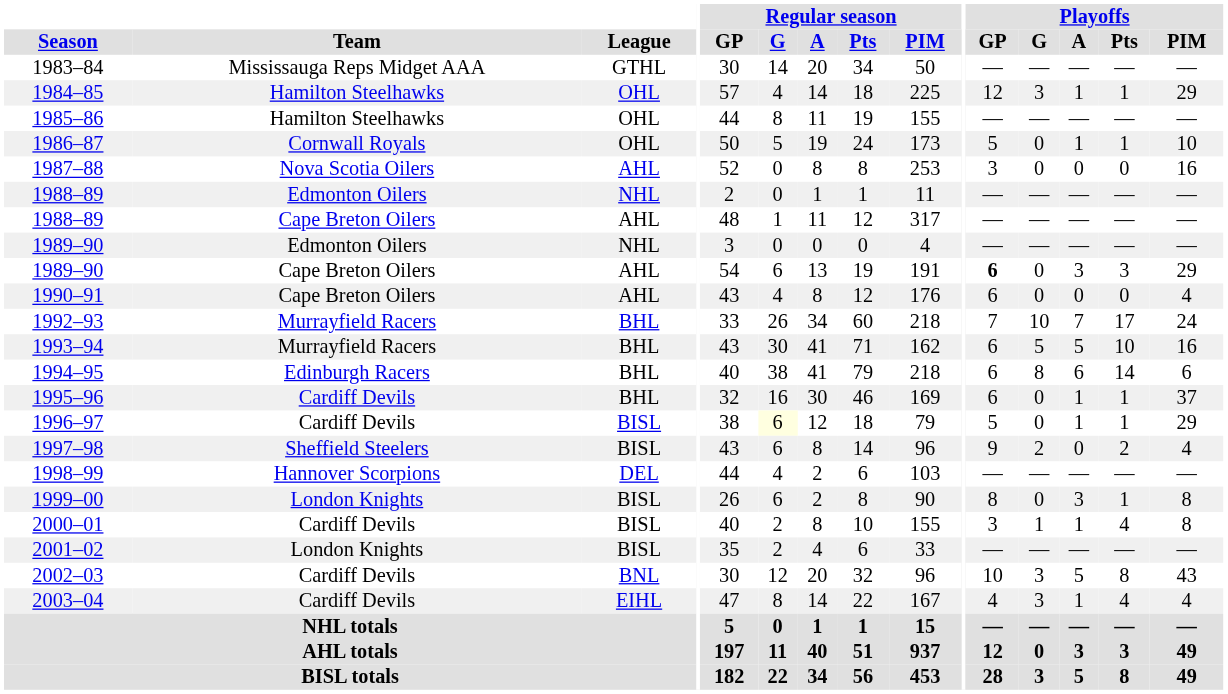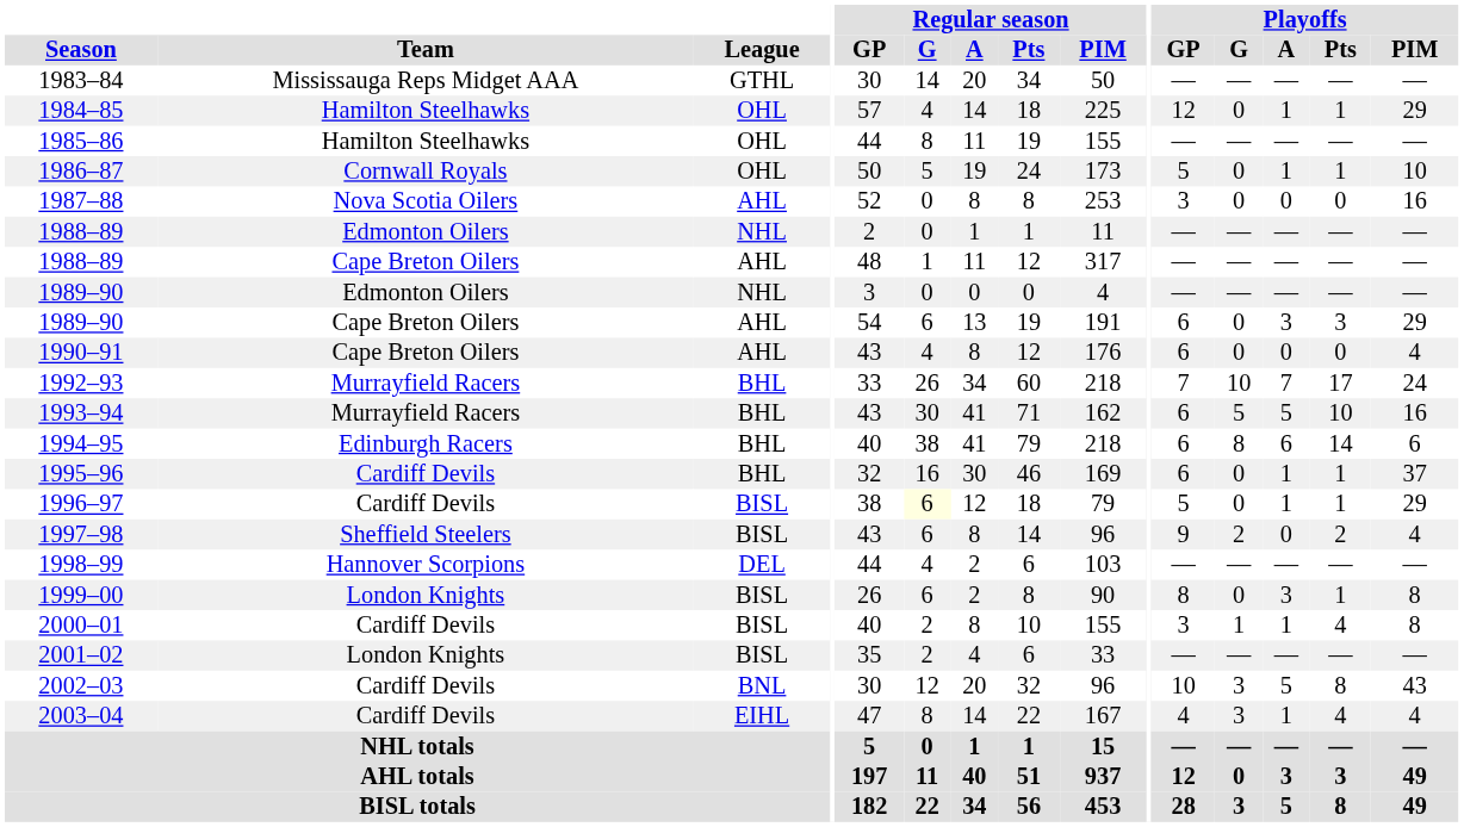 <table border="0" cellpadding="1" cellspacing="0" style="text-align:center; width:60em">
 <tr bgcolor="#e0e0e0">
 <th colspan="3" bgcolor="#ffffff"></th>
 <th rowspan="99" bgcolor="#ffffff"></th>
 <th colspan="5"><a href='#'>Regular season</a></th>
 <th rowspan="99" bgcolor="#ffffff"></th>
 <th colspan="5"><a href='#'>Playoffs</a></th>
 </tr>
 <tr bgcolor="#e0e0e0">
 <th><a href='#'>Season</a></th>
 <th>Team</th>
 <th>League</th>
 <th>GP</th>
 <th><a href='#'>G</a></th>
 <th><a href='#'>A</a></th>
 <th><a href='#'>Pts</a></th>
 <th><a href='#'>PIM</a></th>
 <th>GP</th>
 <th>G</th>
 <th>A</th>
 <th>Pts</th>
 <th>PIM</th>
 </tr>
 <tr>
 <td>1983–84</td>
 <td>Mississauga Reps Midget AAA</td>
 <td>GTHL</td>
 <td>30</td>
 <td>14</td>
 <td>20</td>
 <td>34</td>
 <td>50</td>
 <td>—</td>
 <td>—</td>
 <td>—</td>
 <td>—</td>
 <td>—</td>
 </tr>
 <tr bgcolor="#f0f0f0">
 <td><a href='#'>1984–85</a></td>
 <td><a href='#'>Hamilton Steelhawks</a></td>
 <td><a href='#'>OHL</a></td>
 <td>57</td>
 <td>4</td>
 <td>14</td>
 <td>18</td>
 <td>225</td>
 <td>12</td>
-<td>3</td>
+<td>0</td>
 <td>1</td>
 <td>1</td>
 <td>29</td>
 </tr>
 <tr>
 <td><a href='#'>1985–86</a></td>
 <td>Hamilton Steelhawks</td>
 <td>OHL</td>
 <td>44</td>
 <td>8</td>
 <td>11</td>
 <td>19</td>
 <td>155</td>
 <td>—</td>
 <td>—</td>
 <td>—</td>
 <td>—</td>
 <td>—</td>
 </tr>
 <tr bgcolor="#f0f0f0">
 <td><a href='#'>1986–87</a></td>
 <td><a href='#'>Cornwall Royals</a></td>
 <td>OHL</td>
 <td>50</td>
 <td>5</td>
 <td>19</td>
 <td>24</td>
 <td>173</td>
 <td>5</td>
 <td>0</td>
 <td>1</td>
 <td>1</td>
 <td>10</td>
 </tr>
 <tr>
 <td><a href='#'>1987–88</a></td>
 <td><a href='#'>Nova Scotia Oilers</a></td>
 <td><a href='#'>AHL</a></td>
 <td>52</td>
 <td>0</td>
 <td>8</td>
 <td>8</td>
 <td>253</td>
 <td>3</td>
 <td>0</td>
 <td>0</td>
 <td>0</td>
 <td>16</td>
 </tr>
 <tr bgcolor="#f0f0f0">
 <td><a href='#'>1988–89</a></td>
 <td><a href='#'>Edmonton Oilers</a></td>
 <td><a href='#'>NHL</a></td>
 <td>2</td>
 <td>0</td>
 <td>1</td>
 <td>1</td>
 <td>11</td>
 <td>—</td>
 <td>—</td>
 <td>—</td>
 <td>—</td>
 <td>—</td>
 </tr>
 <tr>
 <td><a href='#'>1988–89</a></td>
 <td><a href='#'>Cape Breton Oilers</a></td>
 <td>AHL</td>
 <td>48</td>
 <td>1</td>
 <td>11</td>
 <td>12</td>
 <td>317</td>
 <td>—</td>
 <td>—</td>
 <td>—</td>
 <td>—</td>
 <td>—</td>
 </tr>
 <tr bgcolor="#f0f0f0">
 <td><a href='#'>1989–90</a></td>
 <td>Edmonton Oilers</td>
 <td>NHL</td>
 <td>3</td>
 <td>0</td>
 <td>0</td>
 <td>0</td>
 <td>4</td>
 <td>—</td>
 <td>—</td>
 <td>—</td>
 <td>—</td>
 <td>—</td>
 </tr>
 <tr>
 <td><a href='#'>1989–90</a></td>
 <td>Cape Breton Oilers</td>
 <td>AHL</td>
 <td>54</td>
 <td>6</td>
 <td>13</td>
 <td>19</td>
 <td>191</td>
-<td><strong>6</strong></td>
+<td>6</td>
 <td>0</td>
 <td>3</td>
 <td>3</td>
 <td>29</td>
 </tr>
 <tr bgcolor="#f0f0f0">
 <td><a href='#'>1990–91</a></td>
 <td>Cape Breton Oilers</td>
 <td>AHL</td>
 <td>43</td>
 <td>4</td>
 <td>8</td>
 <td>12</td>
 <td>176</td>
 <td>6</td>
 <td>0</td>
 <td>0</td>
 <td>0</td>
 <td>4</td>
 </tr>
 <tr>
 <td><a href='#'>1992–93</a></td>
 <td><a href='#'>Murrayfield Racers</a></td>
 <td><a href='#'>BHL</a></td>
 <td>33</td>
 <td>26</td>
 <td>34</td>
 <td>60</td>
 <td>218</td>
 <td>7</td>
 <td>10</td>
 <td>7</td>
 <td>17</td>
 <td>24</td>
 </tr>
 <tr bgcolor="#f0f0f0">
 <td><a href='#'>1993–94</a></td>
 <td>Murrayfield Racers</td>
 <td>BHL</td>
 <td>43</td>
 <td>30</td>
 <td>41</td>
 <td>71</td>
 <td>162</td>
 <td>6</td>
 <td>5</td>
 <td>5</td>
 <td>10</td>
 <td>16</td>
 </tr>
 <tr>
 <td><a href='#'>1994–95</a></td>
 <td><a href='#'>Edinburgh Racers</a></td>
 <td>BHL</td>
 <td>40</td>
 <td>38</td>
 <td>41</td>
 <td>79</td>
 <td>218</td>
 <td>6</td>
 <td>8</td>
 <td>6</td>
 <td>14</td>
 <td>6</td>
 </tr>
 <tr bgcolor="#f0f0f0">
 <td><a href='#'>1995–96</a></td>
 <td><a href='#'>Cardiff Devils</a></td>
 <td>BHL</td>
 <td>32</td>
 <td>16</td>
 <td>30</td>
 <td>46</td>
 <td>169</td>
 <td>6</td>
 <td>0</td>
 <td>1</td>
 <td>1</td>
 <td>37</td>
 </tr>
 <tr>
 <td><a href='#'>1996–97</a></td>
 <td>Cardiff Devils</td>
 <td><a href='#'>BISL</a></td>
 <td>38</td>
 <td style="background: lightyellow;">6</td>
 <td>12</td>
 <td>18</td>
 <td>79</td>
 <td>5</td>
 <td>0</td>
 <td>1</td>
 <td>1</td>
 <td>29</td>
 </tr>
 <tr bgcolor="#f0f0f0">
 <td><a href='#'>1997–98</a></td>
 <td><a href='#'>Sheffield Steelers</a></td>
 <td>BISL</td>
 <td>43</td>
 <td>6</td>
 <td>8</td>
 <td>14</td>
 <td>96</td>
 <td>9</td>
 <td>2</td>
 <td>0</td>
 <td>2</td>
 <td>4</td>
 </tr>
 <tr>
 <td><a href='#'>1998–99</a></td>
 <td><a href='#'>Hannover Scorpions</a></td>
 <td><a href='#'>DEL</a></td>
 <td>44</td>
 <td>4</td>
 <td>2</td>
 <td>6</td>
 <td>103</td>
 <td>—</td>
 <td>—</td>
 <td>—</td>
 <td>—</td>
 <td>—</td>
 </tr>
 <tr bgcolor="#f0f0f0">
 <td><a href='#'>1999–00</a></td>
 <td><a href='#'>London Knights</a></td>
 <td>BISL</td>
 <td>26</td>
 <td>6</td>
 <td>2</td>
 <td>8</td>
 <td>90</td>
 <td>8</td>
 <td>0</td>
 <td>3</td>
 <td>1</td>
 <td>8</td>
 </tr>
 <tr>
 <td><a href='#'>2000–01</a></td>
 <td>Cardiff Devils</td>
 <td>BISL</td>
 <td>40</td>
 <td>2</td>
 <td>8</td>
 <td>10</td>
 <td>155</td>
 <td>3</td>
 <td>1</td>
 <td>1</td>
 <td>4</td>
 <td>8</td>
 </tr>
 <tr bgcolor="#f0f0f0">
 <td><a href='#'>2001–02</a></td>
 <td>London Knights</td>
 <td>BISL</td>
 <td>35</td>
 <td>2</td>
 <td>4</td>
 <td>6</td>
 <td>33</td>
 <td>—</td>
 <td>—</td>
 <td>—</td>
 <td>—</td>
 <td>—</td>
 </tr>
 <tr>
 <td><a href='#'>2002–03</a></td>
 <td>Cardiff Devils</td>
 <td><a href='#'>BNL</a></td>
 <td>30</td>
 <td>12</td>
 <td>20</td>
 <td>32</td>
 <td>96</td>
 <td>10</td>
 <td>3</td>
 <td>5</td>
 <td>8</td>
 <td>43</td>
 </tr>
 <tr bgcolor="#f0f0f0">
 <td><a href='#'>2003–04</a></td>
 <td>Cardiff Devils</td>
 <td><a href='#'>EIHL</a></td>
 <td>47</td>
 <td>8</td>
 <td>14</td>
 <td>22</td>
 <td>167</td>
 <td>4</td>
 <td>3</td>
 <td>1</td>
 <td>4</td>
 <td>4</td>
 </tr>
 <tr>
 </tr>
 <tr ALIGN="center" bgcolor="#e0e0e0">
 <th colspan="3">NHL totals</th>
 <th ALIGN="center">5</th>
 <th ALIGN="center">0</th>
 <th ALIGN="center">1</th>
 <th ALIGN="center">1</th>
 <th ALIGN="center">15</th>
 <th ALIGN="center">—</th>
 <th ALIGN="center">—</th>
 <th ALIGN="center">—</th>
 <th ALIGN="center">—</th>
 <th ALIGN="center">—</th>
 </tr>
 <tr>
 </tr>
 <tr ALIGN="center" bgcolor="#e0e0e0">
 <th colspan="3">AHL totals</th>
 <th ALIGN="center">197</th>
 <th ALIGN="center">11</th>
 <th ALIGN="center">40</th>
 <th ALIGN="center">51</th>
 <th ALIGN="center">937</th>
 <th ALIGN="center">12</th>
 <th ALIGN="center">0</th>
 <th ALIGN="center">3</th>
 <th ALIGN="center">3</th>
 <th ALIGN="center">49</th>
 </tr>
 <tr>
 </tr>
 <tr ALIGN="center" bgcolor="#e0e0e0">
 <th colspan="3">BISL totals</th>
 <th ALIGN="center">182</th>
 <th ALIGN="center">22</th>
 <th ALIGN="center">34</th>
 <th ALIGN="center">56</th>
 <th ALIGN="center">453</th>
 <th ALIGN="center">28</th>
 <th ALIGN="center">3</th>
 <th ALIGN="center">5</th>
 <th ALIGN="center">8</th>
 <th ALIGN="center">49</th>
 </tr>
 </table>
